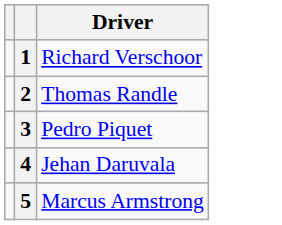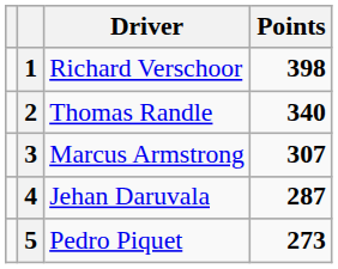 <table class="wikitable" style="font-size: 85%;">
 <tr>
 <th></th>
 <th></th>
 <th>Driver</th>
+<th>Points</th>
 </tr>
 <tr>
 <td style="text-align:left;"></td>
 <th>1</th>
 <td> <a href='#'>Richard Verschoor</a></td>
+<td style="text-align:right;"><strong>398</strong></td>
 </tr>
 <tr>
 <td style="text-align:left;"></td>
 <th>2</th>
 <td> <a href='#'>Thomas Randle</a></td>
+<td style="text-align:right;"><strong>340</strong></td>
 </tr>
 <tr>
 <td style="text-align:left;"></td>
 <th>3</th>
-<td> <a href='#'>Pedro Piquet</a></td>
+<td> <a href='#'>Marcus Armstrong</a></td>
+<td style="text-align:right;"><strong>307</strong></td>
 </tr>
 <tr>
 <td style="text-align:left;"></td>
 <th>4</th>
 <td> <a href='#'>Jehan Daruvala</a></td>
+<td style="text-align:right;"><strong>287</strong></td>
 </tr>
 <tr>
 <td style="text-align:left;"></td>
 <th>5</th>
-<td> <a href='#'>Marcus Armstrong</a></td>
+<td> <a href='#'>Pedro Piquet</a></td>
+<td style="text-align:right;"><strong>273</strong></td>
 </tr>
 </table>
